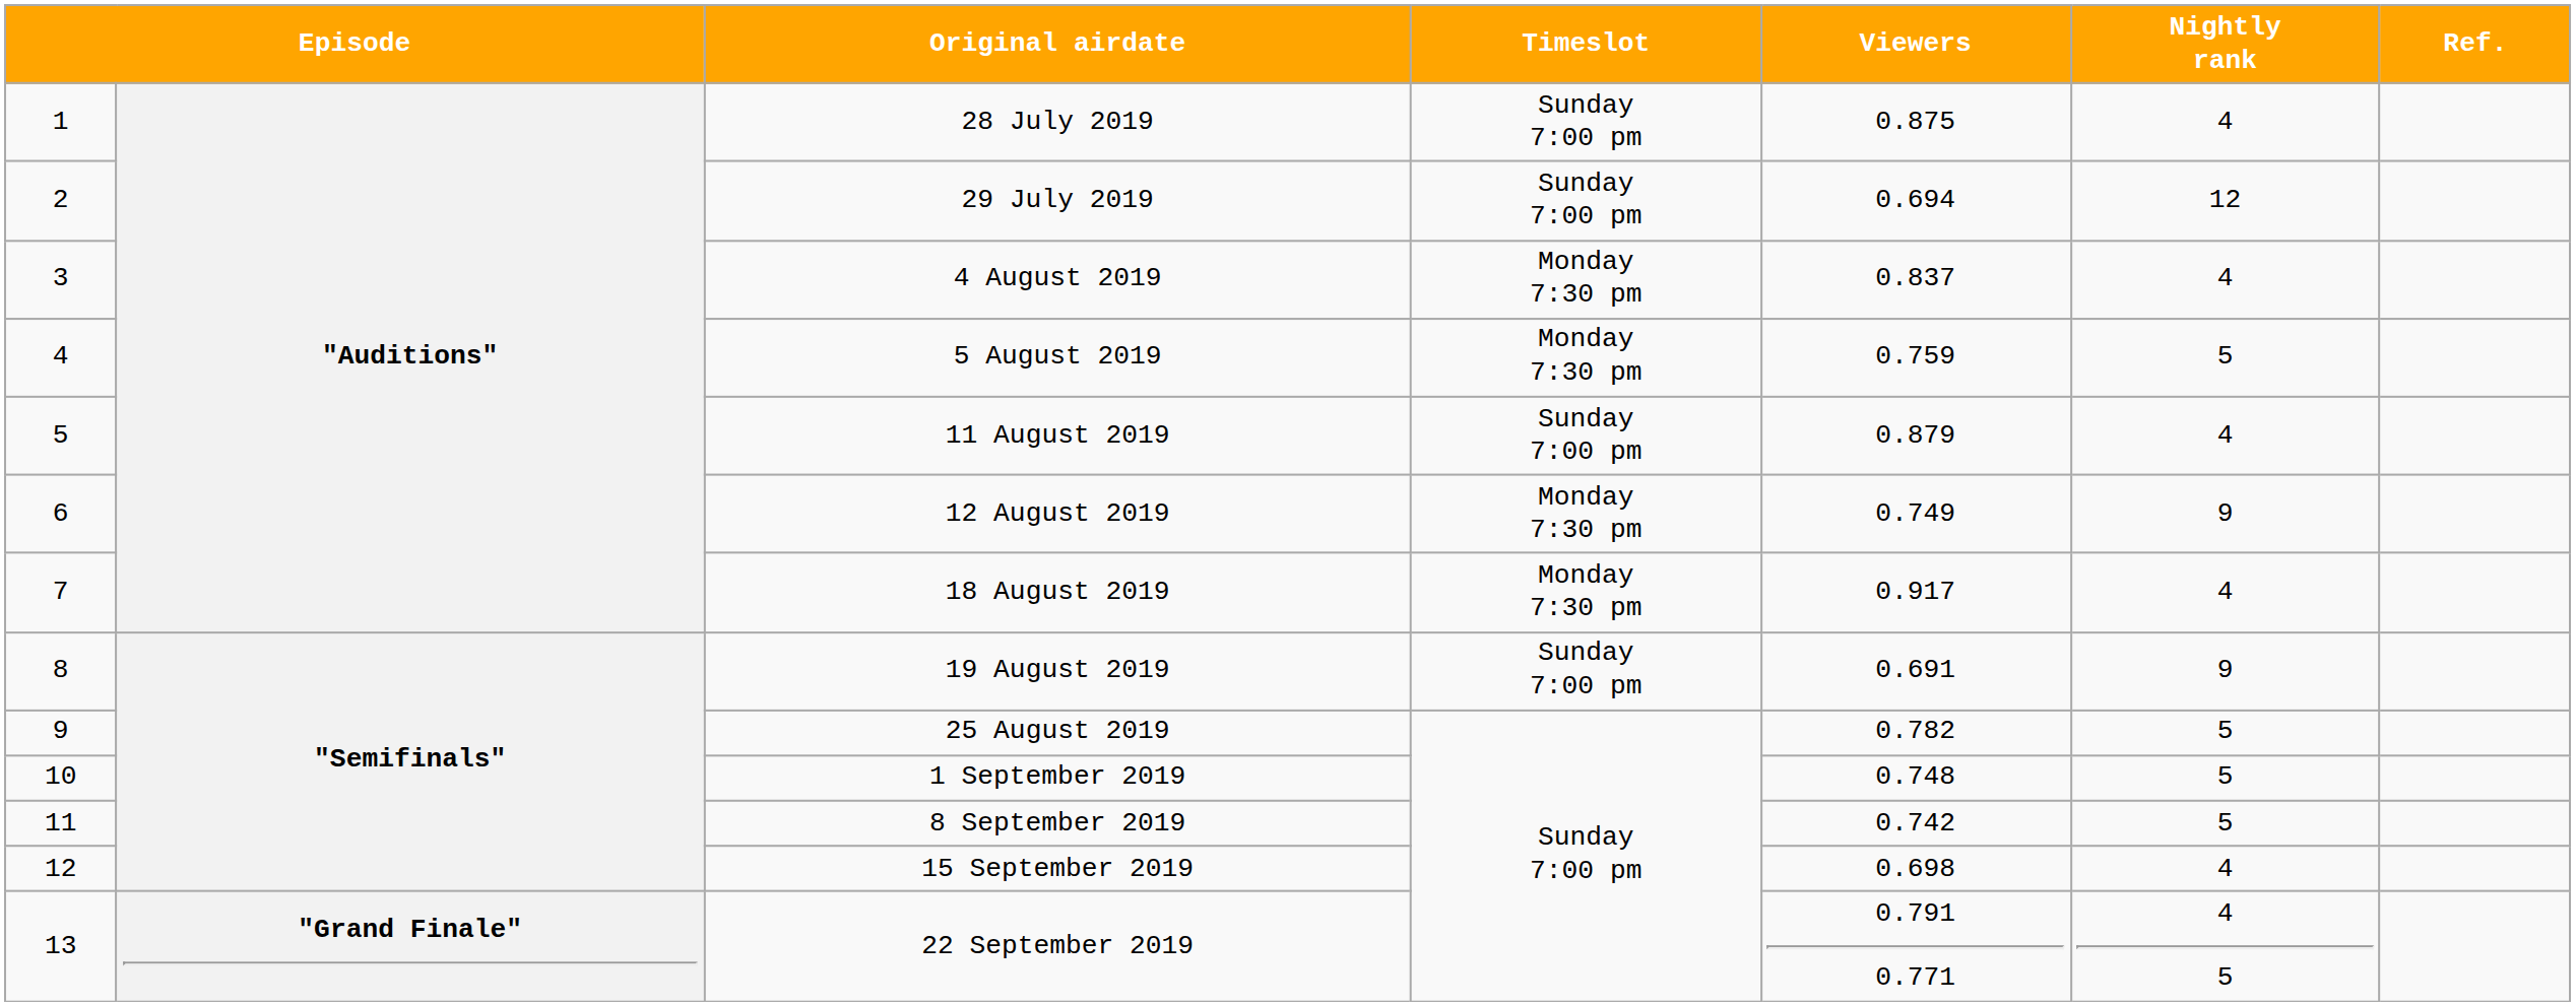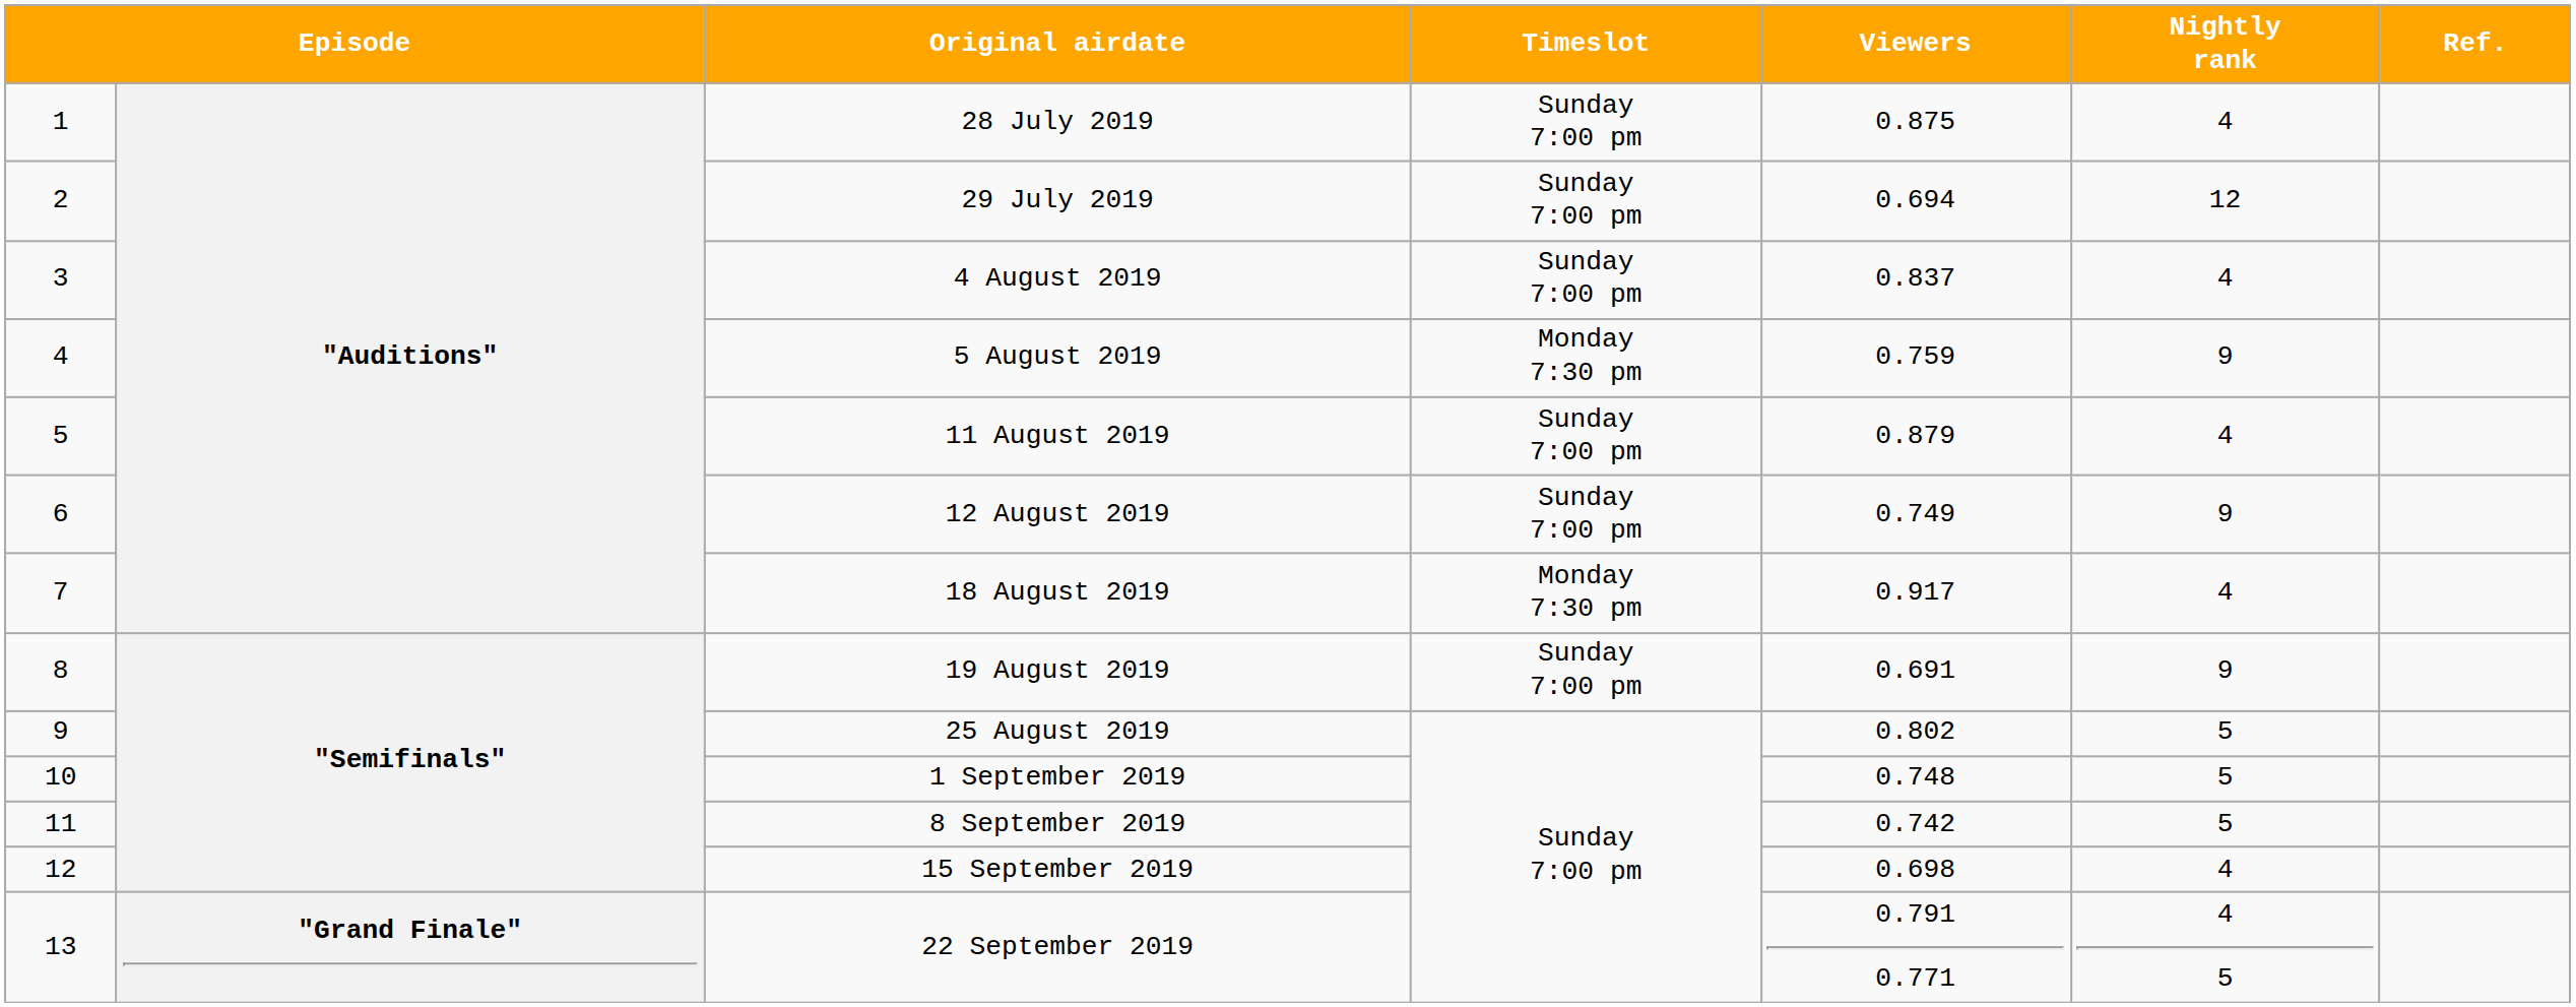 <table class="wikitable plainrowheaders" style="text-align:center; line-height:16px; width:99%;">
 <tr>
 <th scope="col" style="background:orange; color:white;" colspan="2">Episode</th>
 <th scope="col" style="background:orange; color:white;" class="unsortable">Original airdate</th>
 <th scope="col" style="background:orange; color:white;">Timeslot</th>
 <th scope="col" style="background:orange; color:white;">Viewers<br></th>
 <th scope="col" style="background:orange; color:white;">Nightly<br>rank</th>
 <th scope="col" style="background:orange; color:white;">Ref.</th>
 </tr>
 <tr>
 <td>1</td>
 <th rowspan="7">"Auditions"</th>
 <td>28 July 2019</td>
 <td>Sunday<br>7:00 pm</td>
 <td>0.875</td>
 <td>4</td>
 <td></td>
 </tr>
 <tr>
 <td>2</td>
 <td>29 July 2019</td>
 <td>Sunday<br>7:00 pm</td>
 <td>0.694</td>
 <td>12</td>
 <td></td>
 </tr>
 <tr>
 <td>3</td>
 <td>4 August 2019</td>
-<td>Monday<br>7:30 pm</td>
+<td>Sunday<br>7:00 pm</td>
 <td>0.837</td>
 <td>4</td>
 <td></td>
 </tr>
 <tr>
 <td>4</td>
 <td>5 August 2019</td>
 <td>Monday<br>7:30 pm</td>
 <td>0.759</td>
-<td>5</td>
+<td>9</td>
 <td></td>
 </tr>
 <tr>
 <td>5</td>
 <td>11 August 2019</td>
 <td>Sunday<br>7:00 pm</td>
 <td>0.879</td>
 <td>4</td>
 <td></td>
 </tr>
 <tr>
 <td>6</td>
 <td>12 August 2019</td>
-<td>Monday<br>7:30 pm</td>
+<td>Sunday<br>7:00 pm</td>
 <td>0.749</td>
 <td>9</td>
 <td></td>
 </tr>
 <tr>
 <td>7</td>
 <td>18 August 2019</td>
 <td>Monday<br>7:30 pm</td>
 <td>0.917</td>
 <td>4</td>
 <td></td>
 </tr>
 <tr>
 <td>8</td>
 <th rowspan="5">"Semifinals"</th>
 <td>19 August 2019</td>
 <td>Sunday<br>7:00 pm</td>
 <td>0.691</td>
 <td>9</td>
 <td></td>
 </tr>
 <tr>
 <td>9</td>
 <td>25 August 2019</td>
 <td rowspan=7>Sunday<br>7:00 pm</td>
-<td>0.782</td>
+<td>0.802</td>
 <td>5</td>
 <td></td>
 </tr>
 <tr>
 <td>10</td>
 <td>1 September 2019</td>
 <td>0.748</td>
 <td>5</td>
 <td></td>
 </tr>
 <tr>
 <td>11</td>
 <td>8 September 2019</td>
 <td>0.742</td>
 <td>5</td>
 <td></td>
 </tr>
 <tr>
 <td>12</td>
 <td>15 September 2019</td>
 <td>0.698</td>
 <td>4</td>
 <td></td>
 </tr>
 <tr>
 <td rowspan=2>13</td>
 <th>"Grand Finale"<hr></th>
 <td rowspan=2>22 September 2019</td>
 <td>0.791<hr>0.771</td>
 <td>4<hr>5</td>
 <td rowspan=2></td>
 </tr>
 </table>
